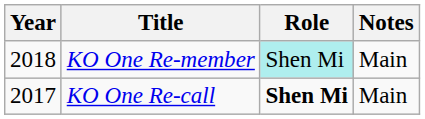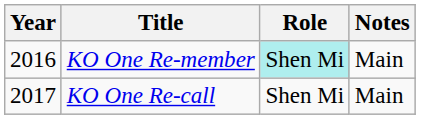 <table class="wikitable sortable">
 <tr>
 <th>Year</th>
 <th>Title</th>
 <th>Role</th>
 <th class="unsortable">Notes</th>
 </tr>
 <tr>
-<td>2018</td>
+<td>2016</td>
 <td><em><a href='#'>KO One Re-member</a></em></td>
 <td style="background: paleturquoise;">Shen Mi</td>
 <td>Main</td>
 </tr>
 <tr>
 <td>2017</td>
 <td><em><a href='#'>KO One Re-call</a></em></td>
-<td><strong>Shen Mi</strong></td>
+<td>Shen Mi</td>
 <td>Main</td>
 </tr>
 </table>
